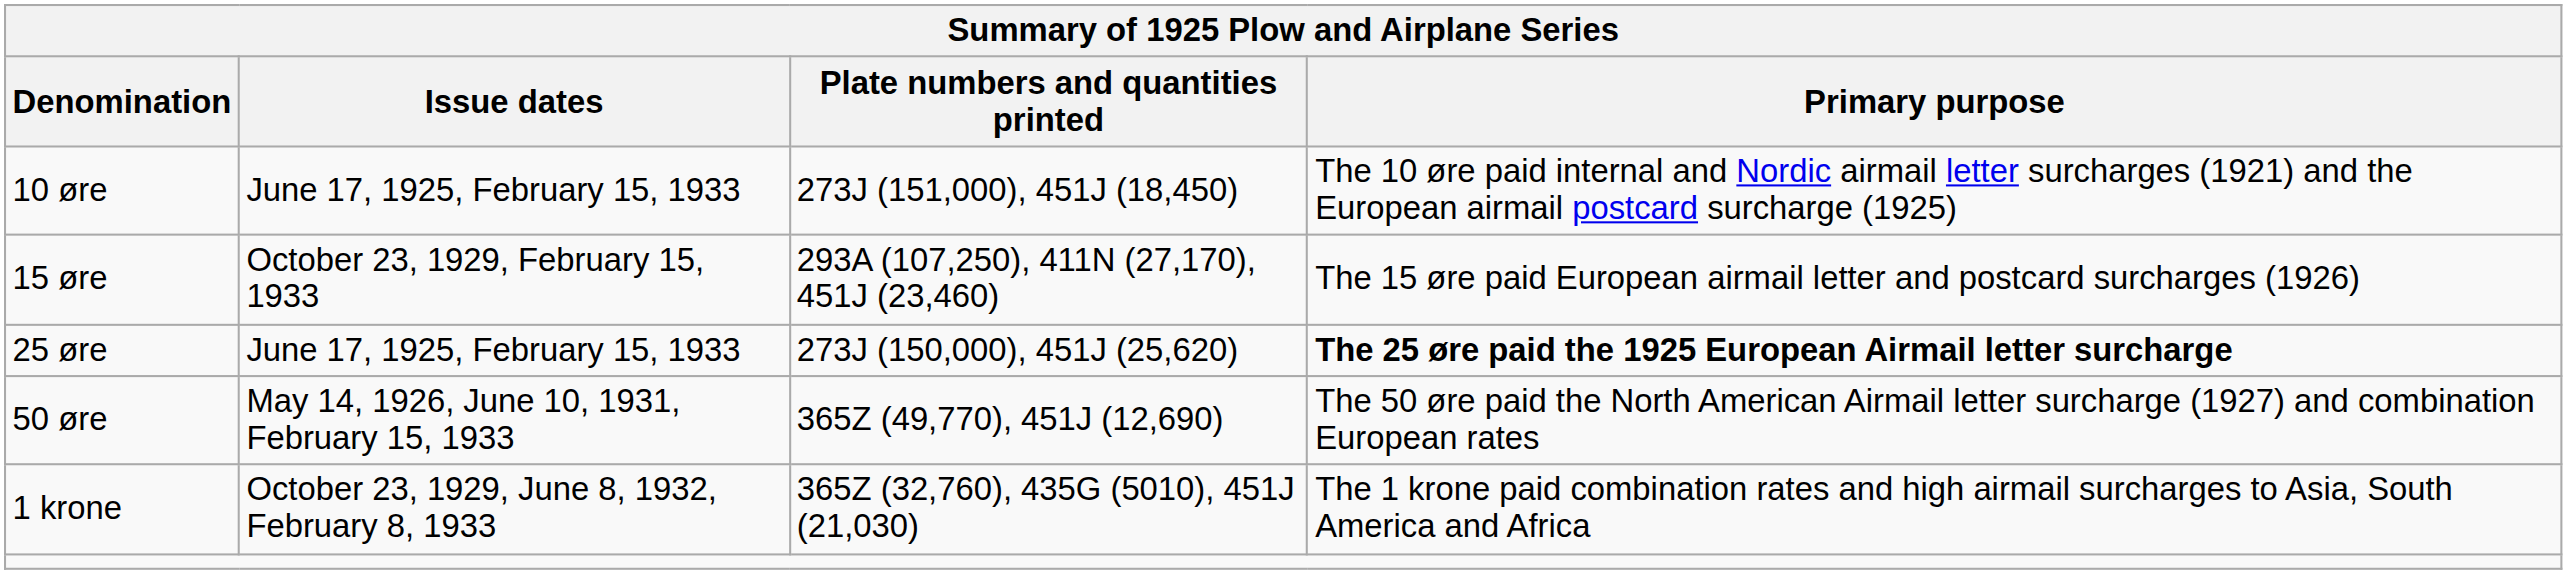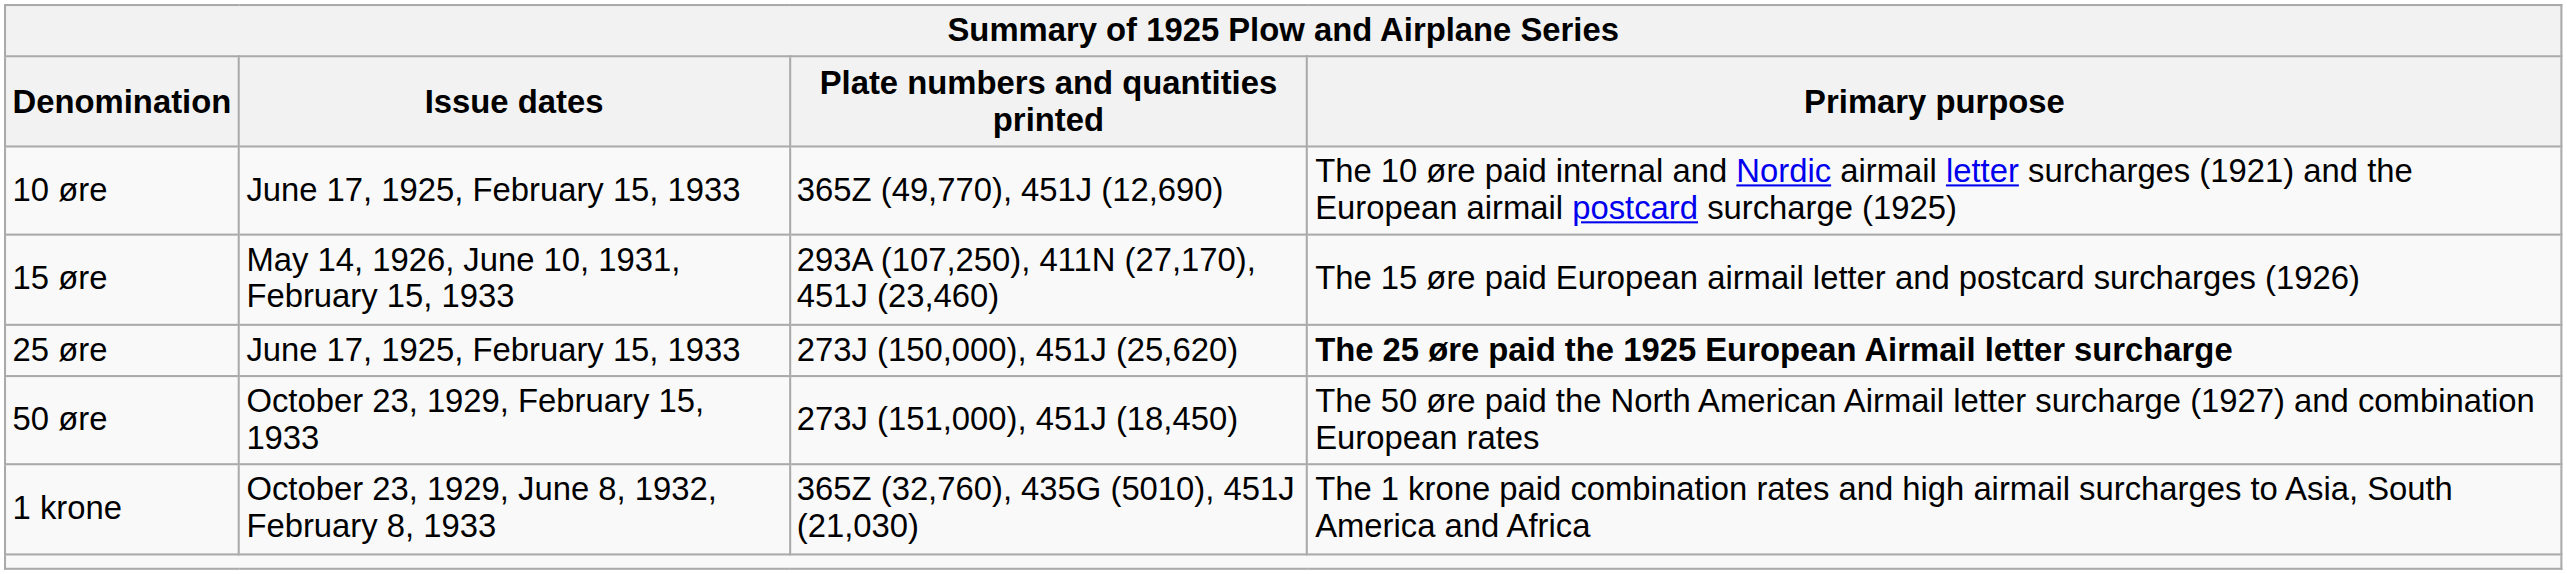 <table class="wikitable" border="1">
 <tr>
 <th colspan="4">Summary of 1925 Plow and Airplane Series</th>
 </tr>
 <tr>
 <th>Denomination</th>
 <th>Issue dates</th>
 <th>Plate numbers and quantities printed</th>
 <th>Primary purpose</th>
 </tr>
 <tr>
 <td>10 øre</td>
 <td>June 17, 1925, February 15, 1933</td>
-<td>273J (151,000), 451J (18,450)</td>
+<td>365Z (49,770), 451J (12,690)</td>
 <td>The 10 øre paid internal and <a href='#'>Nordic</a> airmail <a href='#'>letter</a> surcharges (1921) and the European airmail <a href='#'>postcard</a> surcharge (1925)</td>
 </tr>
 <tr>
 <td>15 øre</td>
-<td>October 23, 1929, February 15, 1933</td>
+<td>May 14, 1926, June 10, 1931, February 15, 1933</td>
 <td>293A (107,250), 411N (27,170), 451J (23,460)</td>
 <td>The 15 øre paid European airmail letter and postcard surcharges (1926)</td>
 </tr>
 <tr>
 <td>25 øre</td>
 <td>June 17, 1925, February 15, 1933</td>
 <td>273J (150,000), 451J (25,620)</td>
 <td><strong>The 25 øre paid the 1925 European Airmail letter surcharge</strong></td>
 </tr>
 <tr>
 <td>50 øre</td>
-<td>May 14, 1926, June 10, 1931, February 15, 1933</td>
-<td>365Z (49,770), 451J (12,690)</td>
+<td>October 23, 1929, February 15, 1933</td>
+<td>273J (151,000), 451J (18,450)</td>
 <td>The 50 øre paid the North American Airmail letter surcharge (1927) and combination European rates</td>
 </tr>
 <tr>
 <td>1 krone</td>
 <td>October 23, 1929, June 8, 1932, February 8, 1933</td>
 <td>365Z (32,760), 435G (5010), 451J (21,030)</td>
 <td>The 1 krone paid combination rates and high airmail surcharges to Asia, South America and Africa</td>
 </tr>
 <tr>
 <td colspan="4"></td>
 </tr>
 </table>
